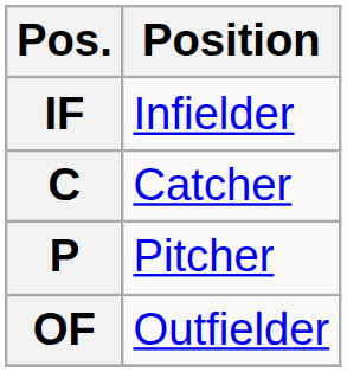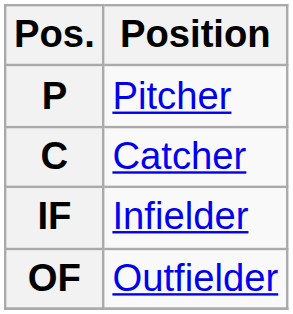 <table class="wikitable">
 <tr>
 <th scope="row">Pos.</th>
 <th scope="row">Position</th>
 </tr>
 <tr>
-<th scope="row">IF</th>
-<td><a href='#'>Infielder</a></td>
+<th scope="row">P</th>
+<td><a href='#'>Pitcher</a></td>
 </tr>
 <tr>
 <th scope="row">C</th>
 <td><a href='#'>Catcher</a></td>
 </tr>
 <tr>
-<th scope="row">P</th>
-<td><a href='#'>Pitcher</a></td>
+<th scope="row">IF</th>
+<td><a href='#'>Infielder</a></td>
 </tr>
 <tr>
 <th scope="row">OF</th>
 <td><a href='#'>Outfielder</a></td>
 </tr>
 <tr>
 </tr>
 </table>
